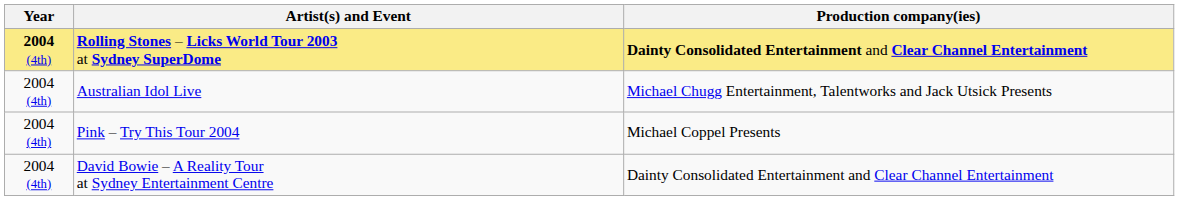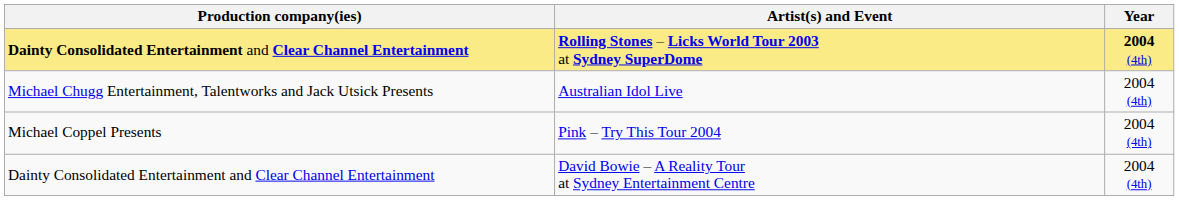 <table class="sortable wikitable">
 <tr>
+<th width="40%">Production company(ies)</th>
+<th width="40%">Artist(s) and Event</th>
 <th width="5%">Year</th>
-<th width="40%">Artist(s) and Event</th>
-<th width="40%">Production company(ies)</th>
 </tr>
 <tr style="background:#FAEB86">
+<td><strong>Dainty Consolidated Entertainment</strong> and <strong><a href='#'>Clear Channel Entertainment</a></strong></td>
+<td><strong><a href='#'>Rolling Stones</a></strong> – <strong><a href='#'>Licks World Tour 2003</a></strong><br> at <strong><a href='#'>Sydney SuperDome</a></strong></td>
 <td align="center"><strong>2004</strong><br><small><a href='#'>(4th)</a></small></td>
-<td><strong><a href='#'>Rolling Stones</a></strong> – <strong><a href='#'>Licks World Tour 2003</a></strong><br> at <strong><a href='#'>Sydney SuperDome</a></strong></td>
-<td><strong>Dainty Consolidated Entertainment</strong> and <strong><a href='#'>Clear Channel Entertainment</a></strong></td>
 </tr>
 <tr>
+<td><a href='#'>Michael Chugg</a> Entertainment, Talentworks and Jack Utsick Presents</td>
+<td><a href='#'>Australian Idol Live</a></td>
 <td align="center">2004<br><small><a href='#'>(4th)</a></small></td>
-<td><a href='#'>Australian Idol Live</a></td>
-<td><a href='#'>Michael Chugg</a> Entertainment, Talentworks and Jack Utsick Presents</td>
 </tr>
 <tr>
+<td>Michael Coppel Presents</td>
+<td><a href='#'>Pink</a> – <a href='#'>Try This Tour 2004</a></td>
 <td align="center">2004<br><small><a href='#'>(4th)</a></small></td>
-<td><a href='#'>Pink</a> – <a href='#'>Try This Tour 2004</a></td>
-<td>Michael Coppel Presents</td>
 </tr>
 <tr>
+<td>Dainty Consolidated Entertainment and <a href='#'>Clear Channel Entertainment</a></td>
+<td><a href='#'>David Bowie</a> – <a href='#'>A Reality Tour</a> <br>at <a href='#'>Sydney Entertainment Centre</a></td>
 <td align="center">2004<br><small><a href='#'>(4th)</a></small></td>
-<td><a href='#'>David Bowie</a> – <a href='#'>A Reality Tour</a> <br>at <a href='#'>Sydney Entertainment Centre</a></td>
-<td>Dainty Consolidated Entertainment and <a href='#'>Clear Channel Entertainment</a></td>
 </tr>
 </table>
